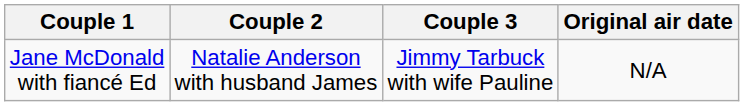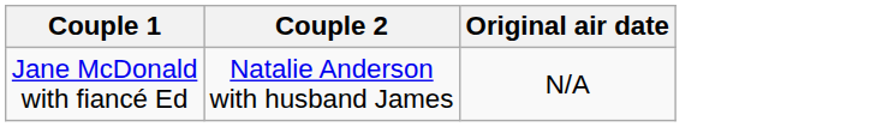 <table class="wikitable sortable" style="text-align:center;">
 <tr>
 <th>Couple 1</th>
 <th>Couple 2</th>
-<th>Couple 3</th>
 <th>Original air date</th>
 </tr>
 <tr>
 <td><a href='#'>Jane McDonald</a><br>with fiancé Ed</td>
 <td><a href='#'>Natalie Anderson</a><br>with husband James</td>
-<td><a href='#'>Jimmy Tarbuck</a><br> with wife Pauline</td>
 <td>N/A</td>
 </tr>
 </table>
